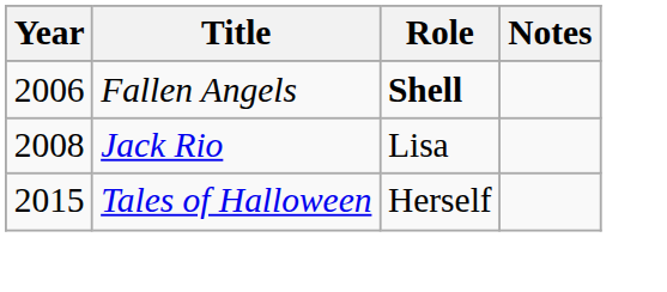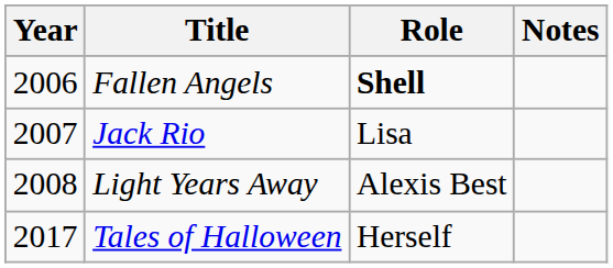 <table class="wikitable">
 <tr>
 <th>Year</th>
 <th>Title</th>
 <th>Role</th>
 <th>Notes</th>
 </tr>
 <tr>
 <td>2006</td>
 <td><em>Fallen Angels</em></td>
 <td><strong>Shell</strong></td>
 <td></td>
 </tr>
 <tr>
-<td>2008</td>
+<td>2007</td>
 <td><em><a href='#'>Jack Rio</a></em></td>
 <td>Lisa</td>
 <td></td>
 </tr>
 <tr>
-<td>2015</td>
+<td>2008</td>
+<td><em>Light Years Away</em></td>
+<td>Alexis Best</td>
+<td></td>
+</tr>
+<tr>
+<td>2017</td>
 <td><em><a href='#'>Tales of Halloween</a></em></td>
 <td>Herself</td>
 <td></td>
 </tr>
 </table>
